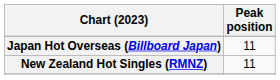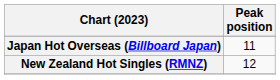 <table class="wikitable sortable plainrowheaders" style="text-align:center">
 <tr>
 <th scope="col">Chart (2023)</th>
 <th scope="col">Peak<br>position</th>
 </tr>
 <tr>
 </tr>
 <tr>
 </tr>
 <tr>
 <th scope="row">Japan Hot Overseas (<em><a href='#'>Billboard Japan</a></em>)</th>
 <td>11</td>
 </tr>
 <tr>
 <th scope="row">New Zealand Hot Singles (<a href='#'>RMNZ</a>)</th>
-<td>11</td>
+<td>12</td>
 </tr>
 <tr>
 </tr>
 <tr>
 </tr>
 <tr>
 </tr>
 <tr>
 </tr>
 </table>
